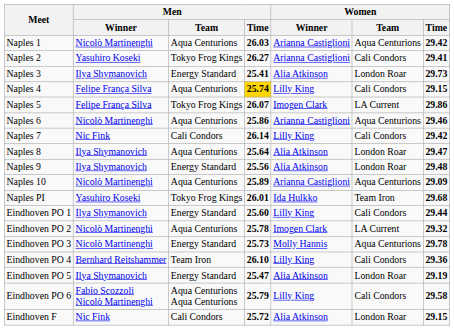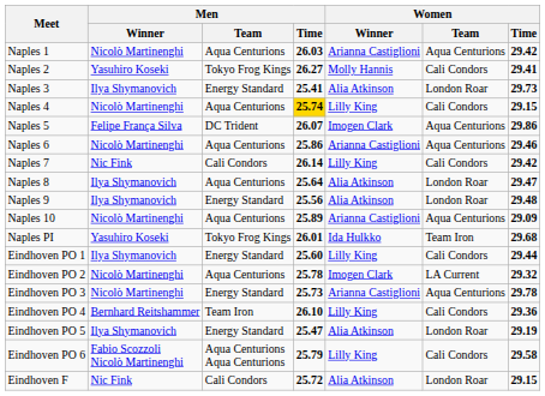 <table class="wikitable">
 <tr>
 <th rowspan="2">Meet</th>
 <th colspan="3">Men</th>
 <th colspan="3">Women</th>
 </tr>
 <tr>
 <th>Winner</th>
 <th>Team</th>
 <th>Time</th>
 <th>Winner</th>
 <th>Team</th>
 <th>Time</th>
 </tr>
 <tr>
 <td>Naples 1</td>
 <td> <a href='#'>Nicolò Martinenghi</a></td>
 <td> Aqua Centurions</td>
 <td><strong>26.03 </strong></td>
 <td> <a href='#'>Arianna Castiglioni</a></td>
 <td> Aqua Centurions</td>
 <td><strong> 29.42 </strong></td>
 </tr>
 <tr>
 <td>Naples 2</td>
 <td> <a href='#'>Yasuhiro Koseki</a></td>
 <td> Tokyo Frog Kings</td>
 <td><strong>26.27 </strong></td>
-<td> <a href='#'>Arianna Castiglioni</a></td>
+<td> <a href='#'>Molly Hannis</a></td>
 <td> Cali Condors</td>
 <td><strong> 29.41 </strong></td>
 </tr>
 <tr>
 <td>Naples 3</td>
 <td> <a href='#'>Ilya Shymanovich</a></td>
 <td> Energy Standard</td>
 <td><strong>25.41</strong></td>
 <td> <a href='#'>Alia Atkinson</a></td>
 <td> London Roar</td>
 <td><strong>29.73</strong></td>
 </tr>
 <tr>
 <td>Naples 4</td>
-<td> <a href='#'>Felipe França Silva</a></td>
+<td> <a href='#'>Nicolò Martinenghi</a></td>
 <td> Aqua Centurions</td>
 <td style="background: gold;"><strong>25.74 </strong></td>
 <td> <a href='#'>Lilly King</a></td>
 <td> Cali Condors</td>
 <td><strong> 29.15 </strong></td>
 </tr>
 <tr>
 <td>Naples 5</td>
 <td> <a href='#'>Felipe França Silva</a></td>
-<td> Tokyo Frog Kings</td>
+<td> DC Trident</td>
 <td><strong>26.07 </strong></td>
 <td> <a href='#'>Imogen Clark</a></td>
-<td> LA Current</td>
+<td> Aqua Centurions</td>
 <td><strong> 29.86 </strong></td>
 </tr>
 <tr>
 <td>Naples 6</td>
 <td> <a href='#'>Nicolò Martinenghi</a></td>
 <td> Aqua Centurions</td>
 <td><strong>25.86 </strong></td>
 <td> <a href='#'>Arianna Castiglioni</a></td>
 <td> Aqua Centurions</td>
 <td><strong> 29.46 </strong></td>
 </tr>
 <tr>
 <td>Naples 7</td>
 <td> <a href='#'>Nic Fink</a></td>
 <td> Cali Condors</td>
 <td><strong>26.14</strong></td>
 <td> <a href='#'>Lilly King</a></td>
 <td> Cali Condors</td>
 <td><strong> 29.42 </strong></td>
 </tr>
 <tr>
 <td>Naples 8</td>
 <td> <a href='#'>Ilya Shymanovich</a></td>
 <td> Aqua Centurions</td>
 <td><strong>25.64 </strong></td>
 <td> <a href='#'>Alia Atkinson</a></td>
 <td> London Roar</td>
 <td><strong> 29.47 </strong></td>
 </tr>
 <tr>
 <td>Naples 9</td>
 <td> <a href='#'>Ilya Shymanovich</a></td>
 <td> Energy Standard</td>
 <td><strong>25.56 </strong></td>
 <td> <a href='#'>Alia Atkinson</a></td>
 <td> London Roar</td>
 <td><strong> 29.48 </strong></td>
 </tr>
 <tr>
 <td>Naples 10</td>
 <td> <a href='#'>Nicolò Martinenghi</a></td>
 <td> Aqua Centurions</td>
 <td><strong>25.89 </strong></td>
 <td> <a href='#'>Arianna Castiglioni</a></td>
 <td> Aqua Centurions</td>
 <td><strong> 29.09 </strong></td>
 </tr>
 <tr>
 <td>Naples PI</td>
 <td> <a href='#'>Yasuhiro Koseki</a></td>
 <td> Tokyo Frog Kings</td>
 <td><strong>26.01 </strong></td>
 <td> <a href='#'>Ida Hulkko</a></td>
 <td> Team Iron</td>
 <td><strong> 29.68 </strong></td>
 </tr>
 <tr>
 <td>Eindhoven PO 1</td>
 <td> <a href='#'>Ilya Shymanovich</a></td>
 <td> Energy Standard</td>
 <td><strong>25.60 </strong></td>
 <td> <a href='#'>Lilly King</a></td>
 <td> Cali Condors</td>
 <td><strong> 29.44 </strong></td>
 </tr>
 <tr>
 <td>Eindhoven PO 2</td>
 <td> <a href='#'>Nicolò Martinenghi</a></td>
 <td> Aqua Centurions</td>
 <td><strong>25.78 </strong></td>
 <td> <a href='#'>Imogen Clark</a></td>
 <td> LA Current</td>
 <td><strong> 29.32 </strong></td>
 </tr>
 <tr>
 <td>Eindhoven PO 3</td>
 <td> <a href='#'>Nicolò Martinenghi</a></td>
 <td> Energy Standard</td>
 <td><strong>25.73 </strong></td>
-<td> <a href='#'>Molly Hannis</a></td>
+<td> <a href='#'>Arianna Castiglioni</a></td>
 <td> Aqua Centurions</td>
 <td><strong> 29.78 </strong></td>
 </tr>
 <tr>
 <td>Eindhoven PO 4</td>
 <td> <a href='#'>Bernhard Reitshammer</a></td>
 <td> Team Iron</td>
 <td><strong>26.10 </strong></td>
 <td> <a href='#'>Lilly King</a></td>
 <td> Cali Condors</td>
 <td><strong> 29.36 </strong></td>
 </tr>
 <tr>
 <td>Eindhoven PO 5</td>
 <td> <a href='#'>Ilya Shymanovich</a></td>
 <td> Energy Standard</td>
 <td><strong>25.47 </strong></td>
 <td> <a href='#'>Alia Atkinson</a></td>
 <td> London Roar</td>
 <td><strong> 29.19 </strong></td>
 </tr>
 <tr>
 <td>Eindhoven PO 6</td>
 <td> <a href='#'>Fabio Scozzoli</a> <br>  <a href='#'>Nicolò Martinenghi</a></td>
 <td> Aqua Centurions <br>  Aqua Centurions</td>
 <td><strong>25.79 </strong></td>
 <td> <a href='#'>Lilly King</a></td>
 <td> Cali Condors</td>
 <td><strong> 29.58 </strong></td>
 </tr>
 <tr>
 <td>Eindhoven F</td>
 <td> <a href='#'>Nic Fink</a></td>
 <td> Cali Condors</td>
 <td><strong>25.72</strong></td>
 <td> <a href='#'>Alia Atkinson</a></td>
 <td> London Roar</td>
 <td><strong> 29.15 </strong></td>
 </tr>
 </table>
